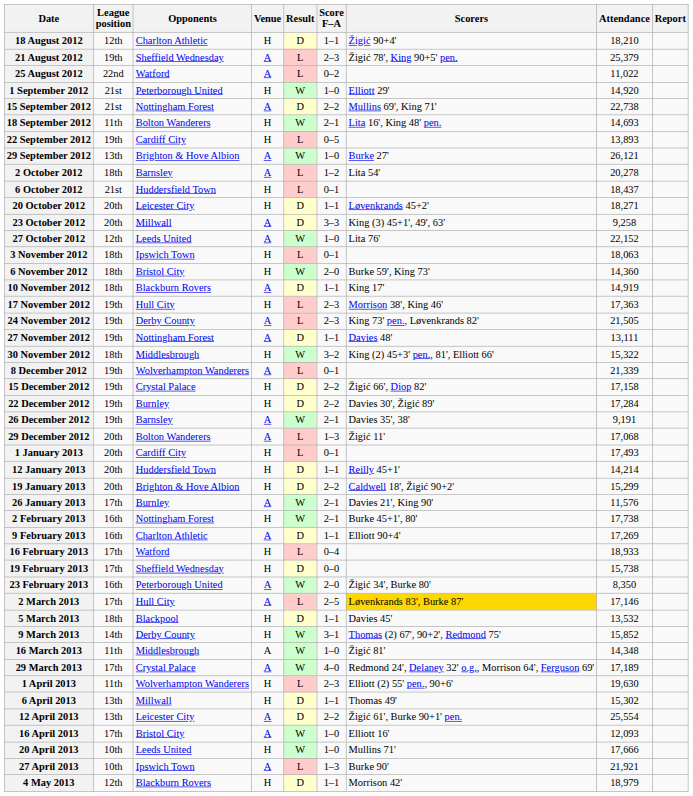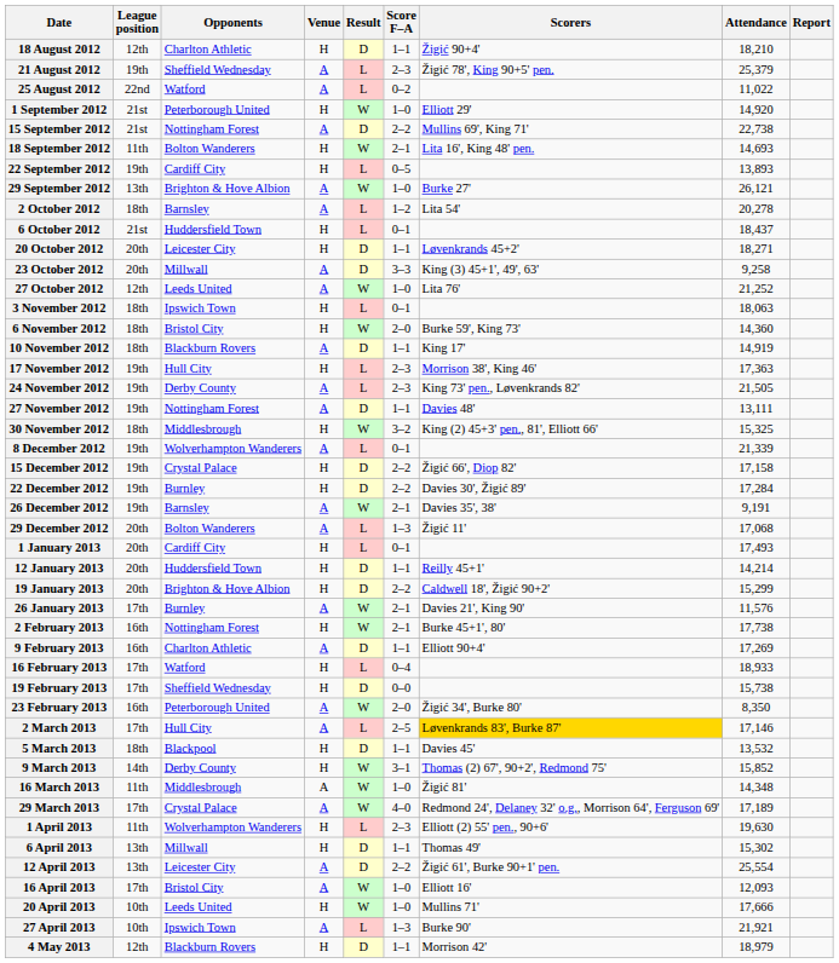 <table class="wikitable plainrowheaders" style="text-align:center">
 <tr>
 <th scope="col">Date</th>
 <th scope="col">League<br>position</th>
 <th scope="col">Opponents</th>
 <th scope="col">Venue</th>
 <th scope="col">Result</th>
 <th scope="col">Score<br>F–A</th>
 <th scope="col">Scorers</th>
 <th scope="col">Attendance</th>
 <th scope="col">Report</th>
 </tr>
 <tr>
 <th scope="row">18 August 2012</th>
 <td>12th</td>
 <td align="left"><a href='#'>Charlton Athletic</a></td>
 <td>H</td>
 <td style="background:#ffc">D</td>
 <td>1–1</td>
 <td align="left"><a href='#'>Žigić</a> 90+4'</td>
 <td>18,210</td>
 <td></td>
 </tr>
 <tr>
 <th scope="row">21 August 2012</th>
 <td>19th</td>
 <td align="left"><a href='#'>Sheffield Wednesday</a></td>
 <td><a href='#'>A</a></td>
 <td style="background:#fcc">L</td>
 <td>2–3</td>
 <td align="left">Žigić 78', <a href='#'>King</a> 90+5' <a href='#'>pen.</a></td>
 <td>25,379</td>
 <td></td>
 </tr>
 <tr>
 <th scope="row">25 August 2012</th>
 <td>22nd</td>
 <td align="left"><a href='#'>Watford</a></td>
 <td><a href='#'>A</a></td>
 <td style="background:#fcc">L</td>
 <td>0–2</td>
 <td></td>
 <td>11,022</td>
 <td></td>
 </tr>
 <tr>
 <th scope="row">1 September 2012</th>
 <td>21st</td>
 <td align="left"><a href='#'>Peterborough United</a></td>
 <td>H</td>
 <td style="background:#cfc">W</td>
 <td>1–0</td>
 <td align="left"><a href='#'>Elliott</a> 29'</td>
 <td>14,920</td>
 <td></td>
 </tr>
 <tr>
 <th scope="row">15 September 2012</th>
 <td>21st</td>
 <td align="left"><a href='#'>Nottingham Forest</a></td>
 <td><a href='#'>A</a></td>
 <td style="background:#ffc">D</td>
 <td>2–2</td>
 <td align="left"><a href='#'>Mullins</a> 69', King 71'</td>
 <td>22,738</td>
 <td></td>
 </tr>
 <tr>
 <th scope="row">18 September 2012</th>
 <td>11th</td>
 <td align="left"><a href='#'>Bolton Wanderers</a></td>
 <td>H</td>
 <td style="background:#cfc">W</td>
 <td>2–1</td>
 <td align="left"><a href='#'>Lita</a> 16', King 48' <a href='#'>pen.</a></td>
 <td>14,693</td>
 <td></td>
 </tr>
 <tr>
 <th scope="row">22 September 2012</th>
 <td>19th</td>
 <td align="left"><a href='#'>Cardiff City</a></td>
 <td>H</td>
 <td style="background:#fcc">L</td>
 <td>0–5</td>
 <td></td>
 <td>13,893</td>
 <td></td>
 </tr>
 <tr>
 <th scope="row">29 September 2012</th>
 <td>13th</td>
 <td align="left"><a href='#'>Brighton & Hove Albion</a></td>
 <td><a href='#'>A</a></td>
 <td style="background:#cfc">W</td>
 <td>1–0</td>
 <td align="left"><a href='#'>Burke</a> 27'</td>
 <td>26,121</td>
 <td></td>
 </tr>
 <tr>
 <th scope="row">2 October 2012</th>
 <td>18th</td>
 <td align="left"><a href='#'>Barnsley</a></td>
 <td><a href='#'>A</a></td>
 <td style="background:#fcc">L</td>
 <td>1–2</td>
 <td align="left">Lita 54'</td>
 <td>20,278</td>
 <td></td>
 </tr>
 <tr>
 <th scope="row">6 October 2012</th>
 <td>21st</td>
 <td align="left"><a href='#'>Huddersfield Town</a></td>
 <td>H</td>
 <td style="background:#fcc">L</td>
 <td>0–1</td>
 <td></td>
 <td>18,437</td>
 <td></td>
 </tr>
 <tr>
 <th scope="row">20 October 2012</th>
 <td>20th</td>
 <td align="left"><a href='#'>Leicester City</a></td>
 <td>H</td>
 <td style="background:#ffc">D</td>
 <td>1–1</td>
 <td align="left"><a href='#'>Løvenkrands</a> 45+2'</td>
 <td>18,271</td>
 <td></td>
 </tr>
 <tr>
 <th scope="row">23 October 2012</th>
 <td>20th</td>
 <td align="left"><a href='#'>Millwall</a></td>
 <td><a href='#'>A</a></td>
 <td style="background:#ffc">D</td>
 <td>3–3</td>
 <td align="left">King (3) 45+1', 49', 63'</td>
 <td>9,258</td>
 <td></td>
 </tr>
 <tr>
 <th scope="row">27 October 2012</th>
 <td>12th</td>
 <td align="left"><a href='#'>Leeds United</a></td>
 <td><a href='#'>A</a></td>
 <td style="background:#cfc">W</td>
 <td>1–0</td>
 <td align="left">Lita 76'</td>
-<td>22,152</td>
+<td>21,252</td>
 <td></td>
 </tr>
 <tr>
 <th scope="row">3 November 2012</th>
 <td>18th</td>
 <td align="left"><a href='#'>Ipswich Town</a></td>
 <td>H</td>
 <td style="background:#fcc">L</td>
 <td>0–1</td>
 <td></td>
 <td>18,063</td>
 <td></td>
 </tr>
 <tr>
 <th scope="row">6 November 2012</th>
 <td>18th</td>
 <td align="left"><a href='#'>Bristol City</a></td>
 <td>H</td>
 <td style="background:#cfc">W</td>
 <td>2–0</td>
 <td align="left">Burke 59', King 73'</td>
 <td>14,360</td>
 <td></td>
 </tr>
 <tr>
 <th scope="row">10 November 2012</th>
 <td>18th</td>
 <td align="left"><a href='#'>Blackburn Rovers</a></td>
 <td><a href='#'>A</a></td>
 <td style="background:#ffc">D</td>
 <td>1–1</td>
 <td align="left">King 17'</td>
 <td>14,919</td>
 <td></td>
 </tr>
 <tr>
 <th scope="row">17 November 2012</th>
 <td>19th</td>
 <td align="left"><a href='#'>Hull City</a></td>
 <td>H</td>
 <td style="background:#fcc">L</td>
 <td>2–3</td>
 <td align="left"><a href='#'>Morrison</a> 38', King 46'</td>
 <td>17,363</td>
 <td></td>
 </tr>
 <tr>
 <th scope="row">24 November 2012</th>
 <td>19th</td>
 <td align="left"><a href='#'>Derby County</a></td>
 <td><a href='#'>A</a></td>
 <td style="background:#fcc">L</td>
 <td>2–3</td>
 <td align="left">King 73' <a href='#'>pen.</a>, Løvenkrands 82'</td>
 <td>21,505</td>
 <td></td>
 </tr>
 <tr>
 <th scope="row">27 November 2012</th>
 <td>19th</td>
 <td align="left"><a href='#'>Nottingham Forest</a></td>
 <td><a href='#'>A</a></td>
 <td style="background:#ffc">D</td>
 <td>1–1</td>
 <td align="left"><a href='#'>Davies</a> 48'</td>
 <td>13,111</td>
 <td></td>
 </tr>
 <tr>
 <th scope="row">30 November 2012</th>
 <td>18th</td>
 <td align="left"><a href='#'>Middlesbrough</a></td>
 <td>H</td>
 <td style="background:#cfc">W</td>
 <td>3–2</td>
 <td align="left">King (2) 45+3' <a href='#'>pen.</a>, 81', Elliott 66'</td>
-<td>15,322</td>
+<td>15,325</td>
 <td></td>
 </tr>
 <tr>
 <th scope="row">8 December 2012</th>
 <td>19th</td>
 <td align="left"><a href='#'>Wolverhampton Wanderers</a></td>
 <td><a href='#'>A</a></td>
 <td style="background:#fcc">L</td>
 <td>0–1</td>
 <td></td>
 <td>21,339</td>
 <td></td>
 </tr>
 <tr>
 <th scope="row">15 December 2012</th>
 <td>19th</td>
 <td align="left"><a href='#'>Crystal Palace</a></td>
 <td>H</td>
 <td style="background:#ffc">D</td>
 <td>2–2</td>
 <td align="left">Žigić 66', <a href='#'>Diop</a> 82'</td>
 <td>17,158</td>
 <td></td>
 </tr>
 <tr>
 <th scope="row">22 December 2012</th>
 <td>19th</td>
 <td align="left"><a href='#'>Burnley</a></td>
 <td>H</td>
 <td style="background:#ffc">D</td>
 <td>2–2</td>
 <td align="left">Davies 30', Žigić 89'</td>
 <td>17,284</td>
 <td></td>
 </tr>
 <tr>
 <th scope="row">26 December 2012</th>
 <td>19th</td>
 <td align="left"><a href='#'>Barnsley</a></td>
 <td><a href='#'>A</a></td>
 <td style="background:#cfc">W</td>
 <td>2–1</td>
 <td align="left">Davies 35', 38'</td>
 <td>9,191</td>
 <td></td>
 </tr>
 <tr>
 <th scope="row">29 December 2012</th>
 <td>20th</td>
 <td align="left"><a href='#'>Bolton Wanderers</a></td>
 <td><a href='#'>A</a></td>
 <td style="background:#fcc">L</td>
 <td>1–3</td>
 <td align="left">Žigić 11'</td>
 <td>17,068</td>
 <td></td>
 </tr>
 <tr>
 <th scope="row">1 January 2013</th>
 <td>20th</td>
 <td align="left"><a href='#'>Cardiff City</a></td>
 <td>H</td>
 <td style="background:#fcc">L</td>
 <td>0–1</td>
 <td></td>
 <td>17,493</td>
 <td></td>
 </tr>
 <tr>
 <th scope="row">12 January 2013</th>
 <td>20th</td>
 <td align="left"><a href='#'>Huddersfield Town</a></td>
 <td>H</td>
 <td style="background:#ffc">D</td>
 <td>1–1</td>
 <td align="left"><a href='#'>Reilly</a> 45+1'</td>
 <td>14,214</td>
 <td></td>
 </tr>
 <tr>
 <th scope="row">19 January 2013</th>
 <td>20th</td>
 <td align="left"><a href='#'>Brighton & Hove Albion</a></td>
 <td>H</td>
 <td style="background:#ffc">D</td>
 <td>2–2</td>
 <td align="left"><a href='#'>Caldwell</a> 18', Žigić 90+2'</td>
 <td>15,299</td>
 <td></td>
 </tr>
 <tr>
 <th scope="row">26 January 2013</th>
 <td>17th</td>
 <td align="left"><a href='#'>Burnley</a></td>
 <td><a href='#'>A</a></td>
 <td style="background:#cfc">W</td>
 <td>2–1</td>
 <td align="left">Davies 21', King 90'</td>
 <td>11,576</td>
 <td></td>
 </tr>
 <tr>
 <th scope="row">2 February 2013</th>
 <td>16th</td>
 <td align="left"><a href='#'>Nottingham Forest</a></td>
 <td>H</td>
 <td style="background:#cfc">W</td>
 <td>2–1</td>
 <td align="left">Burke 45+1', 80'</td>
 <td>17,738</td>
 <td></td>
 </tr>
 <tr>
 <th scope="row">9 February 2013</th>
 <td>16th</td>
 <td align="left"><a href='#'>Charlton Athletic</a></td>
 <td><a href='#'>A</a></td>
 <td style="background:#ffc">D</td>
 <td>1–1</td>
 <td align="left">Elliott 90+4'</td>
 <td>17,269</td>
 <td></td>
 </tr>
 <tr>
 <th scope="row">16 February 2013</th>
 <td>17th</td>
 <td align="left"><a href='#'>Watford</a></td>
 <td>H</td>
 <td style="background:#fcc">L</td>
 <td>0–4</td>
 <td></td>
 <td>18,933</td>
 <td></td>
 </tr>
 <tr>
 <th scope="row">19 February 2013</th>
 <td>17th</td>
 <td align="left"><a href='#'>Sheffield Wednesday</a></td>
 <td>H</td>
 <td style="background:#ffc">D</td>
 <td>0–0</td>
 <td></td>
 <td>15,738</td>
 <td></td>
 </tr>
 <tr>
 <th scope="row">23 February 2013</th>
 <td>16th</td>
 <td align="left"><a href='#'>Peterborough United</a></td>
 <td><a href='#'>A</a></td>
 <td style="background:#cfc">W</td>
 <td>2–0</td>
 <td align="left">Žigić 34', Burke 80'</td>
 <td>8,350</td>
 <td></td>
 </tr>
 <tr>
 <th scope="row">2 March 2013</th>
 <td>17th</td>
 <td align="left"><a href='#'>Hull City</a></td>
 <td><a href='#'>A</a></td>
 <td style="background:#fcc">L</td>
 <td>2–5</td>
 <td align="left" style="background: gold;">Løvenkrands 83', Burke 87'</td>
 <td>17,146</td>
 <td></td>
 </tr>
 <tr>
 <th scope="row">5 March 2013</th>
 <td>18th</td>
 <td align="left"><a href='#'>Blackpool</a></td>
 <td>H</td>
 <td style="background:#ffc">D</td>
 <td>1–1</td>
 <td align="left">Davies 45'</td>
 <td>13,532</td>
 <td></td>
 </tr>
 <tr>
 <th scope="row">9 March 2013</th>
 <td>14th</td>
 <td align="left"><a href='#'>Derby County</a></td>
 <td>H</td>
 <td style="background:#cfc">W</td>
 <td>3–1</td>
 <td align="left"><a href='#'>Thomas</a> (2) 67', 90+2', <a href='#'>Redmond</a> 75'</td>
 <td>15,852</td>
 <td></td>
 </tr>
 <tr>
 <th scope="row">16 March 2013</th>
 <td>11th</td>
 <td align="left"><a href='#'>Middlesbrough</a></td>
 <td>A</td>
 <td style="background:#cfc">W</td>
 <td>1–0</td>
 <td align="left">Žigić 81'</td>
 <td>14,348</td>
 <td></td>
 </tr>
 <tr>
 <th scope="row">29 March 2013</th>
 <td>17th</td>
 <td align="left"><a href='#'>Crystal Palace</a></td>
 <td><a href='#'>A</a></td>
 <td style="background:#cfc">W</td>
 <td>4–0</td>
 <td align="left">Redmond 24', <a href='#'>Delaney</a> 32' <a href='#'>o.g.</a>, Morrison 64', <a href='#'>Ferguson</a> 69'</td>
 <td>17,189</td>
 <td></td>
 </tr>
 <tr>
 <th scope="row">1 April 2013</th>
 <td>11th</td>
 <td align="left"><a href='#'>Wolverhampton Wanderers</a></td>
 <td>H</td>
 <td style="background:#fcc">L</td>
 <td>2–3</td>
 <td align="left">Elliott (2) 55' <a href='#'>pen.</a>, 90+6'</td>
 <td>19,630</td>
 <td></td>
 </tr>
 <tr>
 <th scope="row">6 April 2013</th>
 <td>13th</td>
 <td align="left"><a href='#'>Millwall</a></td>
 <td>H</td>
 <td style="background:#ffc">D</td>
 <td>1–1</td>
 <td align="left">Thomas 49'</td>
 <td>15,302</td>
 <td></td>
 </tr>
 <tr>
 <th scope="row">12 April 2013</th>
 <td>13th</td>
 <td align="left"><a href='#'>Leicester City</a></td>
 <td><a href='#'>A</a></td>
 <td style="background:#ffc">D</td>
 <td>2–2</td>
 <td align="left">Žigić 61', Burke 90+1' <a href='#'>pen.</a></td>
 <td>25,554</td>
 <td></td>
 </tr>
 <tr>
 <th scope="row">16 April 2013</th>
 <td>17th</td>
 <td align="left"><a href='#'>Bristol City</a></td>
 <td><a href='#'>A</a></td>
 <td style="background:#cfc">W</td>
 <td>1–0</td>
 <td align="left">Elliott 16'</td>
 <td>12,093</td>
 <td></td>
 </tr>
 <tr>
 <th scope="row">20 April 2013</th>
 <td>10th</td>
 <td align="left"><a href='#'>Leeds United</a></td>
 <td>H</td>
 <td style="background:#cfc">W</td>
 <td>1–0</td>
 <td align="left">Mullins 71'</td>
 <td>17,666</td>
 <td></td>
 </tr>
 <tr>
 <th scope="row">27 April 2013</th>
 <td>10th</td>
 <td align="left"><a href='#'>Ipswich Town</a></td>
 <td><a href='#'>A</a></td>
 <td style="background:#fcc">L</td>
 <td>1–3</td>
 <td align="left">Burke 90'</td>
 <td>21,921</td>
 <td></td>
 </tr>
 <tr>
 <th scope="row">4 May 2013</th>
 <td>12th</td>
 <td align="left"><a href='#'>Blackburn Rovers</a></td>
 <td>H</td>
 <td style="background:#ffc">D</td>
 <td>1–1</td>
 <td align="left">Morrison 42'</td>
 <td>18,979</td>
 <td></td>
 </tr>
 </table>
